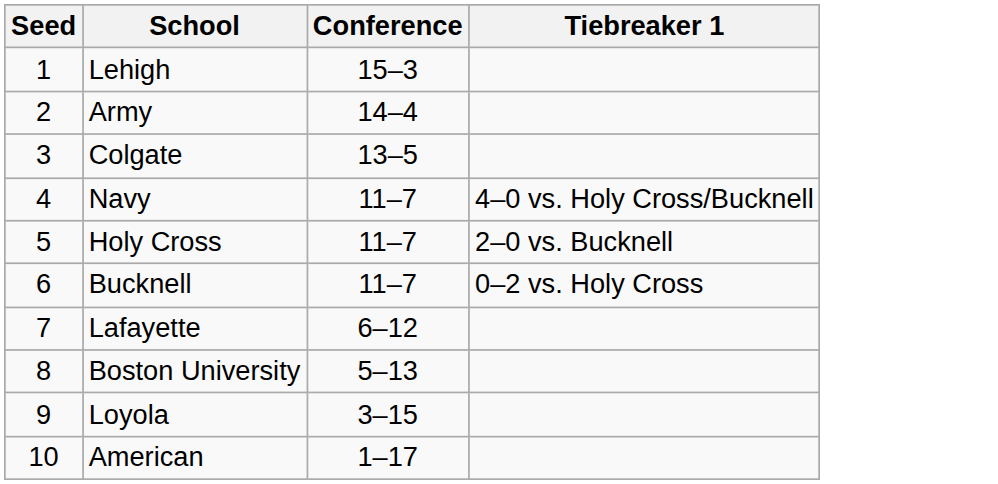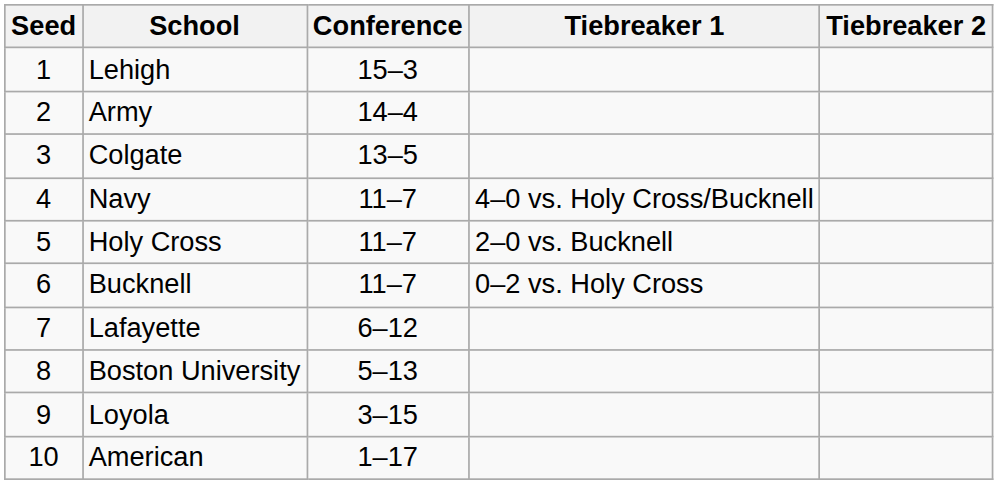 <table class="wikitable" style="text-align:center">
 <tr>
 <th>Seed</th>
 <th>School</th>
 <th>Conference</th>
 <th>Tiebreaker 1</th>
+<th>Tiebreaker 2</th>
 </tr>
 <tr>
 <td>1</td>
 <td align="left">Lehigh</td>
 <td>15–3</td>
 <td align="left"></td>
+<td></td>
 </tr>
 <tr>
 <td>2</td>
 <td align="left">Army</td>
 <td>14–4</td>
 <td align="left"></td>
+<td></td>
 </tr>
 <tr>
 <td>3</td>
 <td align="left">Colgate</td>
 <td>13–5</td>
 <td align="left"></td>
+<td></td>
 </tr>
 <tr>
 <td>4</td>
 <td align="left">Navy</td>
 <td>11–7</td>
 <td align="left">4–0 vs. Holy Cross/Bucknell</td>
+<td align="left"></td>
 </tr>
 <tr>
 <td>5</td>
 <td align="left">Holy Cross</td>
 <td>11–7</td>
 <td align="left">2–0 vs. Bucknell</td>
+<td align="left"></td>
 </tr>
 <tr>
 <td>6</td>
 <td align="left">Bucknell</td>
 <td>11–7</td>
 <td align="left">0–2 vs. Holy Cross</td>
+<td></td>
 </tr>
 <tr>
 <td>7</td>
 <td align="left">Lafayette</td>
 <td>6–12</td>
 <td align="left"></td>
+<td></td>
 </tr>
 <tr>
 <td>8</td>
 <td align="left">Boston University</td>
 <td>5–13</td>
 <td align="left"></td>
+<td></td>
 </tr>
 <tr>
 <td>9</td>
 <td align="left">Loyola</td>
 <td>3–15</td>
 <td align="left"></td>
+<td></td>
 </tr>
 <tr>
 <td>10</td>
 <td align="left">American</td>
 <td>1–17</td>
 <td align="left"></td>
+<td></td>
 </tr>
 </table>
